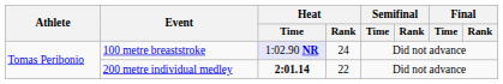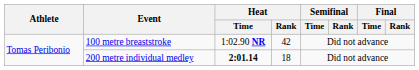 <table class="wikitable" style="text-align:center; font-size:90%; width:50%;">
 <tr>
 <th rowspan="2">Athlete</th>
 <th rowspan="2">Event</th>
 <th colspan="2">Heat</th>
 <th colspan="2">Semifinal</th>
 <th colspan="2">Final</th>
 </tr>
 <tr style="font-size:95%">
 <th>Time</th>
 <th>Rank</th>
 <th>Time</th>
 <th>Rank</th>
 <th>Time</th>
 <th>Rank</th>
 </tr>
 <tr>
 <td align=left rowspan=2><a href='#'>Tomas Peribonio</a></td>
 <td align=left><a href='#'>100 metre breaststroke</a></td>
-<td style="background: lavender;">1:02.90 <strong><a href='#'>NR</a></strong></td>
-<td>24</td>
+<td>1:02.90 <strong><a href='#'>NR</a></strong></td>
+<td>42</td>
 <td colspan=4>Did not advance</td>
 </tr>
 <tr>
 <td align=left><a href='#'>200 metre individual medley</a></td>
 <td><strong>2:01.14</strong></td>
-<td>22</td>
+<td>18</td>
 <td colspan=4>Did not advance</td>
 </tr>
 </table>
